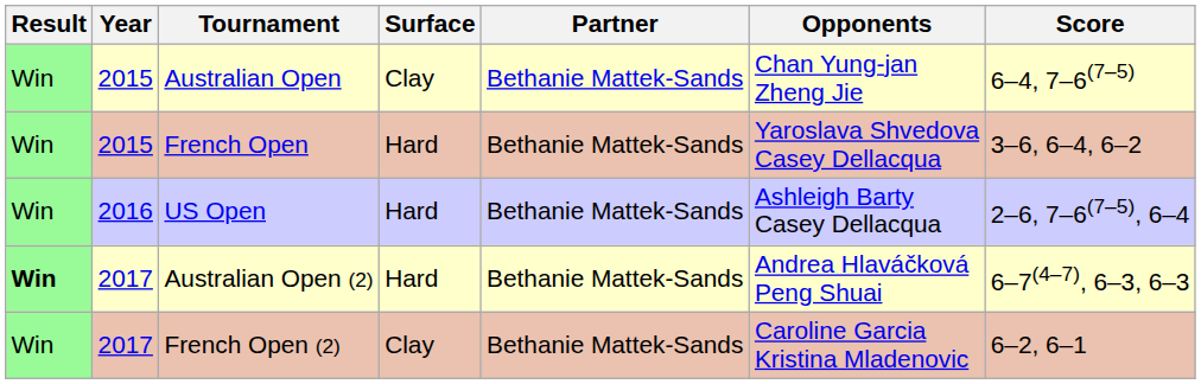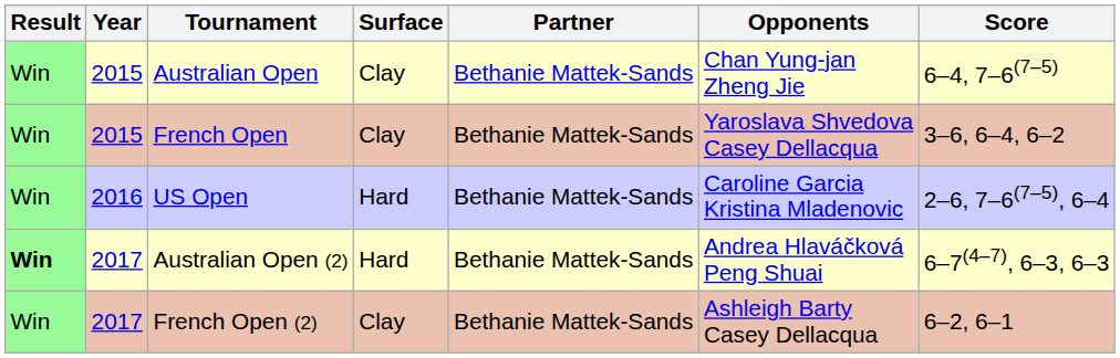 <table class="sortable wikitable">
 <tr>
 <th>Result</th>
 <th>Year</th>
 <th>Tournament</th>
 <th>Surface</th>
 <th>Partner</th>
 <th>Opponents</th>
 <th class="unsortable">Score</th>
 </tr>
 <tr style="background:#ffc;">
 <td style="background:#98FB98">Win</td>
 <td><a href='#'>2015</a></td>
 <td><a href='#'>Australian Open</a></td>
 <td>Clay</td>
 <td> <a href='#'>Bethanie Mattek-Sands</a></td>
 <td> <a href='#'>Chan Yung-jan</a> <br>  <a href='#'>Zheng Jie</a></td>
 <td>6–4, 7–6<sup>(7–5)</sup></td>
 </tr>
 <tr style="background:#ebc2af;">
 <td style="background:#98FB98">Win</td>
 <td><a href='#'>2015</a></td>
 <td><a href='#'>French Open</a></td>
-<td>Hard</td>
+<td>Clay</td>
 <td> Bethanie Mattek-Sands</td>
 <td> <a href='#'>Yaroslava Shvedova</a> <br>  <a href='#'>Casey Dellacqua</a></td>
 <td>3–6, 6–4, 6–2</td>
 </tr>
 <tr style="background:#ccf;">
 <td style="background:#98FB98">Win</td>
 <td><a href='#'>2016</a></td>
 <td><a href='#'>US Open</a></td>
 <td>Hard</td>
 <td> Bethanie Mattek-Sands</td>
-<td> <a href='#'>Ashleigh Barty</a> <br>  Casey Dellacqua</td>
+<td> <a href='#'>Caroline Garcia</a> <br>  <a href='#'>Kristina Mladenovic</a></td>
 <td>2–6, 7–6<sup>(7–5)</sup>, 6–4</td>
 </tr>
 <tr style="background:#ffc;">
 <td style="background:#98fb98;"><strong>Win</strong></td>
 <td><a href='#'>2017</a></td>
 <td>Australian Open <small>(2)</small></td>
 <td>Hard</td>
 <td> Bethanie Mattek-Sands</td>
 <td> <a href='#'>Andrea Hlaváčková</a> <br>  <a href='#'>Peng Shuai</a></td>
 <td>6–7<sup>(4–7)</sup>, 6–3, 6–3</td>
 </tr>
 <tr style="background:#ebc2af;">
 <td style="background:#98fb98;">Win</td>
 <td><a href='#'>2017</a></td>
 <td>French Open <small>(2)</small></td>
 <td>Clay</td>
 <td> Bethanie Mattek-Sands</td>
-<td> <a href='#'>Caroline Garcia</a> <br>  <a href='#'>Kristina Mladenovic</a></td>
+<td> <a href='#'>Ashleigh Barty</a> <br>  Casey Dellacqua</td>
 <td>6–2, 6–1</td>
 </tr>
 </table>
